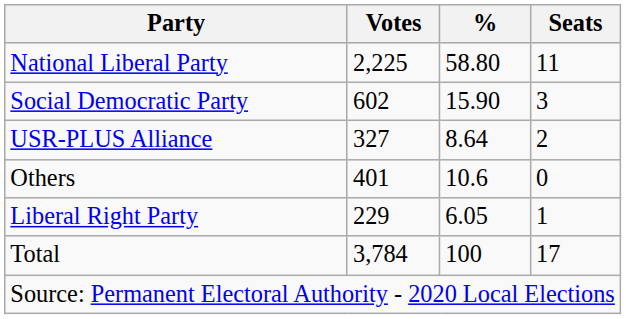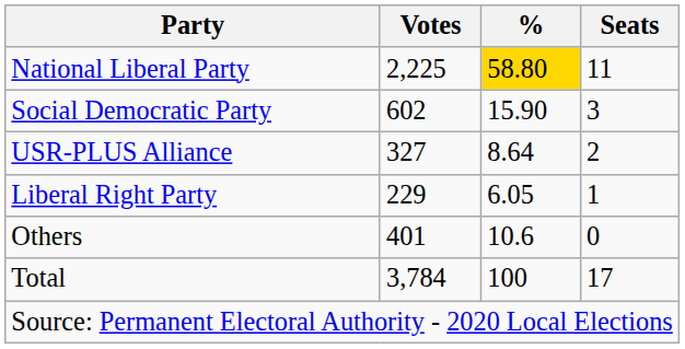 <table class="wikitable">
 <tr>
 <th>Party</th>
 <th>Votes</th>
 <th>%</th>
 <th>Seats</th>
 </tr>
 <tr>
 <td><a href='#'>National Liberal Party</a></td>
 <td>2,225</td>
-<td>58.80</td>
+<td style="background: gold;">58.80</td>
 <td>11</td>
 </tr>
 <tr>
 <td><a href='#'>Social Democratic Party</a></td>
 <td>602</td>
 <td>15.90</td>
 <td>3</td>
 </tr>
 <tr>
 <td><a href='#'>USR-PLUS Alliance</a></td>
 <td>327</td>
 <td>8.64</td>
 <td>2</td>
 </tr>
 <tr>
+<td><a href='#'>Liberal Right Party</a></td>
+<td>229</td>
+<td>6.05</td>
+<td>1</td>
+</tr>
+<tr>
 <td>Others</td>
 <td>401</td>
 <td>10.6</td>
 <td>0</td>
-</tr>
-<tr>
-<td><a href='#'>Liberal Right Party</a></td>
-<td>229</td>
-<td>6.05</td>
-<td>1</td>
 </tr>
 <tr>
 <td>Total</td>
 <td>3,784</td>
 <td>100</td>
 <td>17</td>
 </tr>
 <tr>
 <td colspan=4>Source: <a href='#'>Permanent Electoral Authority</a> - <a href='#'>2020 Local Elections</a></td>
 </tr>
 </table>
